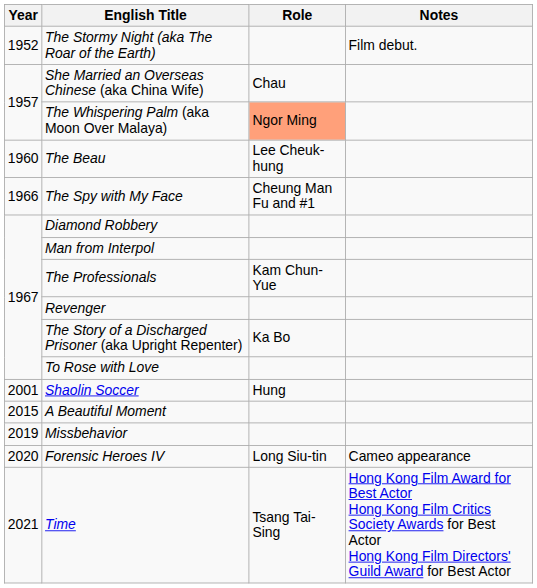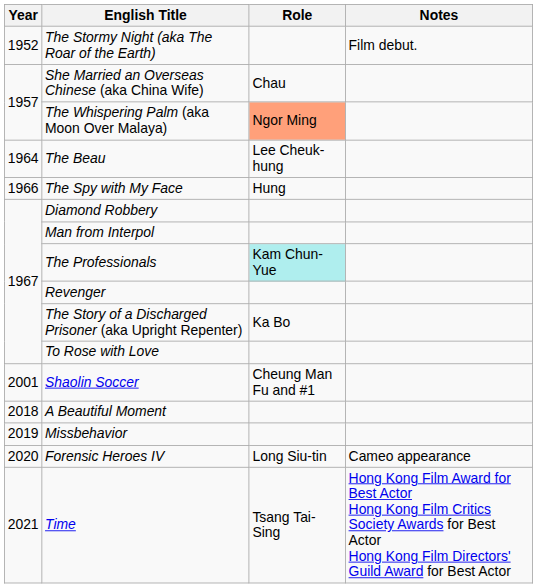 <table class="wikitable sortable">
 <tr>
 <th>Year</th>
 <th>English Title</th>
 <th>Role</th>
 <th>Notes</th>
 </tr>
 <tr>
 <td>1952</td>
 <td><em>The Stormy Night (aka The Roar of the Earth)</em></td>
 <td></td>
 <td>Film debut.</td>
 </tr>
 <tr>
 <td rowspan="2">1957</td>
 <td><em>She Married an Overseas Chinese</em> (aka China Wife)</td>
 <td>Chau</td>
 <td></td>
 </tr>
 <tr>
 <td><em>The Whispering Palm</em> (aka Moon Over Malaya)</td>
 <td style="background: lightsalmon;">Ngor Ming</td>
 <td></td>
 </tr>
 <tr>
-<td>1960</td>
+<td>1964</td>
 <td><em>The Beau</em></td>
 <td>Lee Cheuk-hung</td>
 <td></td>
 </tr>
 <tr>
 <td>1966</td>
 <td><em>The Spy with My Face</em></td>
-<td>Cheung Man Fu and #1</td>
+<td>Hung</td>
 <td></td>
 </tr>
 <tr>
 <td rowspan="6">1967</td>
 <td><em>Diamond Robbery</em></td>
 <td></td>
 <td></td>
 </tr>
 <tr>
 <td><em>Man from Interpol</em></td>
 <td></td>
 <td></td>
 </tr>
 <tr>
 <td><em>The Professionals</em></td>
-<td>Kam Chun-Yue</td>
+<td style="background: paleturquoise;">Kam Chun-Yue</td>
 <td></td>
 </tr>
 <tr>
 <td><em>Revenger</em></td>
 <td></td>
 <td></td>
 </tr>
 <tr>
 <td><em>The Story of a Discharged Prisoner</em> (aka Upright Repenter)</td>
 <td>Ka Bo</td>
 <td></td>
 </tr>
 <tr>
 <td><em>To Rose with Love</em></td>
 <td></td>
 <td></td>
 </tr>
 <tr>
 <td>2001</td>
 <td><em><a href='#'>Shaolin Soccer</a></em></td>
-<td>Hung</td>
+<td>Cheung Man Fu and #1</td>
 <td></td>
 </tr>
 <tr>
-<td>2015</td>
+<td>2018</td>
 <td><em>A Beautiful Moment</em></td>
 <td></td>
 <td></td>
 </tr>
 <tr>
 <td>2019</td>
 <td><em>Missbehavior</em></td>
 <td></td>
 <td></td>
 </tr>
 <tr>
 <td>2020</td>
 <td><em>Forensic Heroes IV</em></td>
 <td>Long Siu-tin</td>
 <td>Cameo appearance</td>
 </tr>
 <tr>
 <td>2021</td>
 <td><em><a href='#'>Time</a></em></td>
 <td>Tsang Tai-Sing</td>
 <td><a href='#'>Hong Kong Film Award for Best Actor</a> <br><a href='#'>Hong Kong Film Critics Society Awards</a> for Best Actor <br> <a href='#'>Hong Kong Film Directors' Guild Award</a> for Best Actor</td>
 </tr>
 </table>
